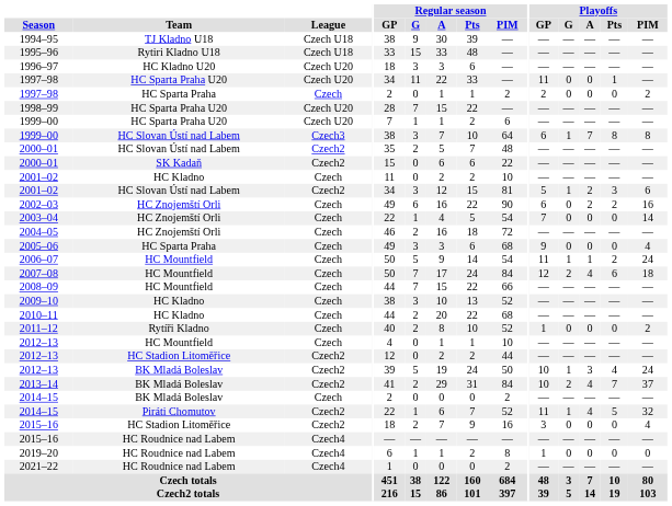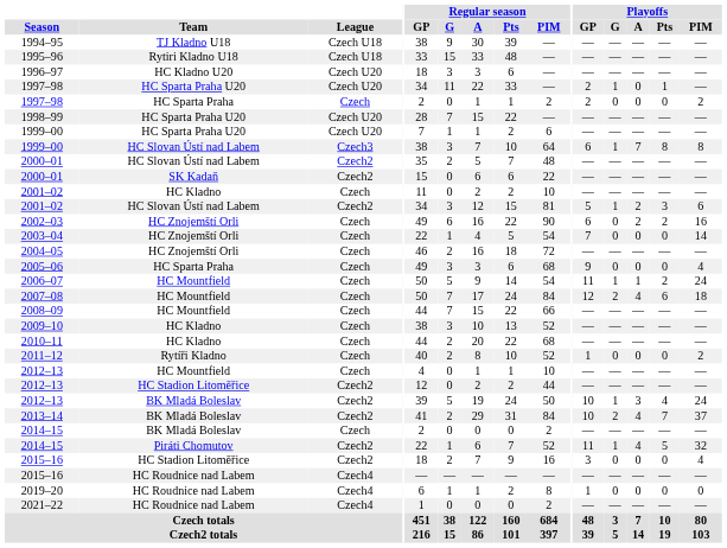 <table border="0" cellpadding="1" cellspacing="0" style="text-align:center; width:60em">
 <tr bgcolor="#e0e0e0">
 <th colspan="3" bgcolor="#ffffff"></th>
 <th rowspan="99" bgcolor="#ffffff"></th>
 <th colspan="5"><a href='#'>Regular season</a></th>
 <th rowspan="99" bgcolor="#ffffff"></th>
 <th colspan="5"><a href='#'>Playoffs</a></th>
 </tr>
 <tr bgcolor="#e0e0e0">
 <th><a href='#'>Season</a></th>
 <th>Team</th>
 <th>League</th>
 <th>GP</th>
 <th><a href='#'>G</a></th>
 <th><a href='#'>A</a></th>
 <th><a href='#'>Pts</a></th>
 <th><a href='#'>PIM</a></th>
 <th>GP</th>
 <th>G</th>
 <th>A</th>
 <th>Pts</th>
 <th>PIM</th>
 </tr>
 <tr>
 <td>1994–95</td>
 <td><a href='#'>TJ Kladno</a> U18</td>
 <td>Czech U18</td>
 <td>38</td>
 <td>9</td>
 <td>30</td>
 <td>39</td>
 <td>—</td>
 <td>—</td>
 <td>—</td>
 <td>—</td>
 <td>—</td>
 <td>—</td>
 </tr>
 <tr bgcolor="#f0f0f0">
 <td>1995–96</td>
 <td>Rytiri Kladno U18</td>
 <td>Czech U18</td>
 <td>33</td>
 <td>15</td>
 <td>33</td>
 <td>48</td>
 <td>—</td>
 <td>—</td>
 <td>—</td>
 <td>—</td>
 <td>—</td>
 <td>—</td>
 </tr>
 <tr>
 <td>1996–97</td>
 <td>HC Kladno U20</td>
 <td>Czech U20</td>
 <td>18</td>
 <td>3</td>
 <td>3</td>
 <td>6</td>
 <td>—</td>
 <td>—</td>
 <td>—</td>
 <td>—</td>
 <td>—</td>
 <td>—</td>
 </tr>
 <tr bgcolor="#f0f0f0">
 <td>1997–98</td>
 <td><a href='#'>HC Sparta Praha</a> U20</td>
 <td>Czech U20</td>
 <td>34</td>
 <td>11</td>
 <td>22</td>
 <td>33</td>
 <td>—</td>
-<td>11</td>
-<td>0</td>
+<td>2</td>
+<td>1</td>
 <td>0</td>
 <td>1</td>
 <td>—</td>
 </tr>
 <tr>
 <td><a href='#'>1997–98</a></td>
 <td>HC Sparta Praha</td>
 <td><a href='#'>Czech</a></td>
 <td>2</td>
 <td>0</td>
 <td>1</td>
 <td>1</td>
 <td>2</td>
 <td>2</td>
 <td>0</td>
 <td>0</td>
 <td>0</td>
 <td>2</td>
 </tr>
 <tr bgcolor="#f0f0f0">
 <td>1998–99</td>
 <td>HC Sparta Praha U20</td>
 <td>Czech U20</td>
 <td>28</td>
 <td>7</td>
 <td>15</td>
 <td>22</td>
 <td>—</td>
 <td>—</td>
 <td>—</td>
 <td>—</td>
 <td>—</td>
 <td>—</td>
 </tr>
 <tr>
 <td>1999–00</td>
 <td>HC Sparta Praha U20</td>
 <td>Czech U20</td>
 <td>7</td>
 <td>1</td>
 <td>1</td>
 <td>2</td>
 <td>6</td>
 <td>—</td>
 <td>—</td>
 <td>—</td>
 <td>—</td>
 <td>—</td>
 </tr>
 <tr bgcolor="#f0f0f0">
 <td><a href='#'>1999–00</a></td>
 <td><a href='#'>HC Slovan Ústí nad Labem</a></td>
 <td><a href='#'>Czech3</a></td>
 <td>38</td>
 <td>3</td>
 <td>7</td>
 <td>10</td>
 <td>64</td>
 <td>6</td>
 <td>1</td>
 <td>7</td>
 <td>8</td>
 <td>8</td>
 </tr>
 <tr>
 <td><a href='#'>2000–01</a></td>
 <td>HC Slovan Ústí nad Labem</td>
 <td><a href='#'>Czech2</a></td>
 <td>35</td>
 <td>2</td>
 <td>5</td>
 <td>7</td>
 <td>48</td>
 <td>—</td>
 <td>—</td>
 <td>—</td>
 <td>—</td>
 <td>—</td>
 </tr>
 <tr bgcolor="#f0f0f0">
 <td><a href='#'>2000–01</a></td>
 <td><a href='#'>SK Kadaň</a></td>
 <td>Czech2</td>
 <td>15</td>
 <td>0</td>
 <td>6</td>
 <td>6</td>
 <td>22</td>
 <td>—</td>
 <td>—</td>
 <td>—</td>
 <td>—</td>
 <td>—</td>
 </tr>
 <tr>
 <td><a href='#'>2001–02</a></td>
 <td>HC Kladno</td>
 <td>Czech</td>
 <td>11</td>
 <td>0</td>
 <td>2</td>
 <td>2</td>
 <td>10</td>
 <td>—</td>
 <td>—</td>
 <td>—</td>
 <td>—</td>
 <td>—</td>
 </tr>
 <tr bgcolor="#f0f0f0">
 <td><a href='#'>2001–02</a></td>
 <td>HC Slovan Ústí nad Labem</td>
 <td>Czech2</td>
 <td>34</td>
 <td>3</td>
 <td>12</td>
 <td>15</td>
 <td>81</td>
 <td>5</td>
 <td>1</td>
 <td>2</td>
 <td>3</td>
 <td>6</td>
 </tr>
 <tr>
 <td><a href='#'>2002–03</a></td>
 <td><a href='#'>HC Znojemští Orli</a></td>
 <td>Czech</td>
 <td>49</td>
 <td>6</td>
 <td>16</td>
 <td>22</td>
 <td>90</td>
 <td>6</td>
 <td>0</td>
 <td>2</td>
 <td>2</td>
 <td>16</td>
 </tr>
 <tr bgcolor="#f0f0f0">
 <td><a href='#'>2003–04</a></td>
 <td>HC Znojemští Orli</td>
 <td>Czech</td>
 <td>22</td>
 <td>1</td>
 <td>4</td>
 <td>5</td>
 <td>54</td>
 <td>7</td>
 <td>0</td>
 <td>0</td>
 <td>0</td>
 <td>14</td>
 </tr>
 <tr>
 <td><a href='#'>2004–05</a></td>
 <td>HC Znojemští Orli</td>
 <td>Czech</td>
 <td>46</td>
 <td>2</td>
 <td>16</td>
 <td>18</td>
 <td>72</td>
 <td>—</td>
 <td>—</td>
 <td>—</td>
 <td>—</td>
 <td>—</td>
 </tr>
 <tr bgcolor="#f0f0f0">
 <td><a href='#'>2005–06</a></td>
 <td>HC Sparta Praha</td>
 <td>Czech</td>
 <td>49</td>
 <td>3</td>
 <td>3</td>
 <td>6</td>
 <td>68</td>
 <td>9</td>
 <td>0</td>
 <td>0</td>
 <td>0</td>
 <td>4</td>
 </tr>
 <tr>
 <td><a href='#'>2006–07</a></td>
 <td><a href='#'>HC Mountfield</a></td>
 <td>Czech</td>
 <td>50</td>
 <td>5</td>
 <td>9</td>
 <td>14</td>
 <td>54</td>
 <td>11</td>
 <td>1</td>
 <td>1</td>
 <td>2</td>
 <td>24</td>
 </tr>
 <tr bgcolor="#f0f0f0">
 <td><a href='#'>2007–08</a></td>
 <td>HC Mountfield</td>
 <td>Czech</td>
 <td>50</td>
 <td>7</td>
 <td>17</td>
 <td>24</td>
 <td>84</td>
 <td>12</td>
 <td>2</td>
 <td>4</td>
 <td>6</td>
 <td>18</td>
 </tr>
 <tr>
 <td><a href='#'>2008–09</a></td>
 <td>HC Mountfield</td>
 <td>Czech</td>
 <td>44</td>
 <td>7</td>
 <td>15</td>
 <td>22</td>
 <td>66</td>
 <td>—</td>
 <td>—</td>
 <td>—</td>
 <td>—</td>
 <td>—</td>
 </tr>
 <tr bgcolor="#f0f0f0">
 <td><a href='#'>2009–10</a></td>
 <td>HC Kladno</td>
 <td>Czech</td>
 <td>38</td>
 <td>3</td>
 <td>10</td>
 <td>13</td>
 <td>52</td>
 <td>—</td>
 <td>—</td>
 <td>—</td>
 <td>—</td>
 <td>—</td>
 </tr>
 <tr>
 <td><a href='#'>2010–11</a></td>
 <td>HC Kladno</td>
 <td>Czech</td>
 <td>44</td>
 <td>2</td>
 <td>20</td>
 <td>22</td>
 <td>68</td>
 <td>—</td>
 <td>—</td>
 <td>—</td>
 <td>—</td>
 <td>—</td>
 </tr>
 <tr bgcolor="#f0f0f0">
 <td><a href='#'>2011–12</a></td>
 <td>Rytíři Kladno</td>
 <td>Czech</td>
 <td>40</td>
 <td>2</td>
 <td>8</td>
 <td>10</td>
 <td>52</td>
 <td>1</td>
 <td>0</td>
 <td>0</td>
 <td>0</td>
 <td>2</td>
 </tr>
 <tr>
 <td><a href='#'>2012–13</a></td>
 <td>HC Mountfield</td>
 <td>Czech</td>
 <td>4</td>
 <td>0</td>
 <td>1</td>
 <td>1</td>
 <td>10</td>
 <td>—</td>
 <td>—</td>
 <td>—</td>
 <td>—</td>
 <td>—</td>
 </tr>
 <tr bgcolor="#f0f0f0">
 <td><a href='#'>2012–13</a></td>
 <td><a href='#'>HC Stadion Litoměřice</a></td>
 <td>Czech2</td>
 <td>12</td>
 <td>0</td>
 <td>2</td>
 <td>2</td>
 <td>44</td>
 <td>—</td>
 <td>—</td>
 <td>—</td>
 <td>—</td>
 <td>—</td>
 </tr>
 <tr>
 <td><a href='#'>2012–13</a></td>
 <td><a href='#'>BK Mladá Boleslav</a></td>
 <td>Czech2</td>
 <td>39</td>
 <td>5</td>
 <td>19</td>
 <td>24</td>
 <td>50</td>
 <td>10</td>
 <td>1</td>
 <td>3</td>
 <td>4</td>
 <td>24</td>
 </tr>
 <tr bgcolor="#f0f0f0">
 <td><a href='#'>2013–14</a></td>
 <td>BK Mladá Boleslav</td>
 <td>Czech2</td>
 <td>41</td>
 <td>2</td>
 <td>29</td>
 <td>31</td>
 <td>84</td>
 <td>10</td>
 <td>2</td>
 <td>4</td>
 <td>7</td>
 <td>37</td>
 </tr>
 <tr>
 <td><a href='#'>2014–15</a></td>
 <td>BK Mladá Boleslav</td>
 <td>Czech</td>
 <td>2</td>
 <td>0</td>
 <td>0</td>
 <td>0</td>
 <td>2</td>
 <td>—</td>
 <td>—</td>
 <td>—</td>
 <td>—</td>
 <td>—</td>
 </tr>
 <tr bgcolor="#f0f0f0">
 <td><a href='#'>2014–15</a></td>
 <td><a href='#'>Piráti Chomutov</a></td>
 <td>Czech2</td>
 <td>22</td>
 <td>1</td>
 <td>6</td>
 <td>7</td>
 <td>52</td>
 <td>11</td>
 <td>1</td>
 <td>4</td>
 <td>5</td>
 <td>32</td>
 </tr>
 <tr>
 <td><a href='#'>2015–16</a></td>
 <td>HC Stadion Litoměřice</td>
 <td>Czech2</td>
 <td>18</td>
 <td>2</td>
 <td>7</td>
 <td>9</td>
 <td>16</td>
 <td>3</td>
 <td>0</td>
 <td>0</td>
 <td>0</td>
 <td>4</td>
 </tr>
 <tr bgcolor="#f0f0f0">
 <td>2015–16</td>
 <td>HC Roudnice nad Labem</td>
 <td>Czech4</td>
 <td>—</td>
 <td>—</td>
 <td>—</td>
 <td>—</td>
 <td>—</td>
 <td>—</td>
 <td>—</td>
 <td>—</td>
 <td>—</td>
 <td>—</td>
 </tr>
 <tr>
 <td>2019–20</td>
 <td>HC Roudnice nad Labem</td>
 <td>Czech4</td>
 <td>6</td>
 <td>1</td>
 <td>1</td>
 <td>2</td>
 <td>8</td>
 <td>1</td>
 <td>0</td>
 <td>0</td>
 <td>0</td>
 <td>0</td>
 </tr>
 <tr bgcolor="#f0f0f0">
 <td>2021–22</td>
 <td>HC Roudnice nad Labem</td>
 <td>Czech4</td>
 <td>1</td>
 <td>0</td>
 <td>0</td>
 <td>0</td>
 <td>2</td>
 <td>—</td>
 <td>—</td>
 <td>—</td>
 <td>—</td>
 <td>—</td>
 </tr>
 <tr>
 </tr>
 <tr ALIGN="center" bgcolor="#e0e0e0">
 <th colspan="3">Czech totals</th>
 <th ALIGN="center">451</th>
 <th ALIGN="center">38</th>
 <th ALIGN="center">122</th>
 <th ALIGN="center">160</th>
 <th ALIGN="center">684</th>
 <th ALIGN="center">48</th>
 <th ALIGN="center">3</th>
 <th ALIGN="center">7</th>
 <th ALIGN="center">10</th>
 <th ALIGN="center">80</th>
 </tr>
 <tr>
 </tr>
 <tr ALIGN="center" bgcolor="#e0e0e0">
 <th colspan="3">Czech2 totals</th>
 <th ALIGN="center">216</th>
 <th ALIGN="center">15</th>
 <th ALIGN="center">86</th>
 <th ALIGN="center">101</th>
 <th ALIGN="center">397</th>
 <th ALIGN="center">39</th>
 <th ALIGN="center">5</th>
 <th ALIGN="center">14</th>
 <th ALIGN="center">19</th>
 <th ALIGN="center">103</th>
 </tr>
 </table>
